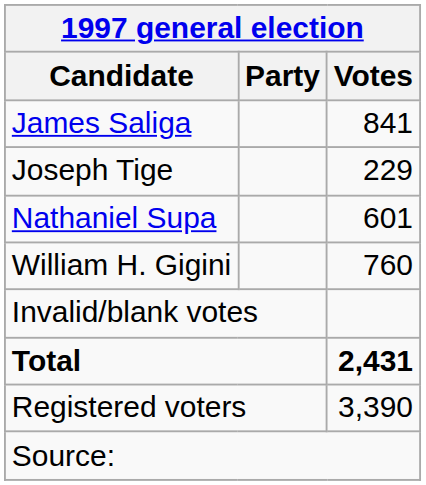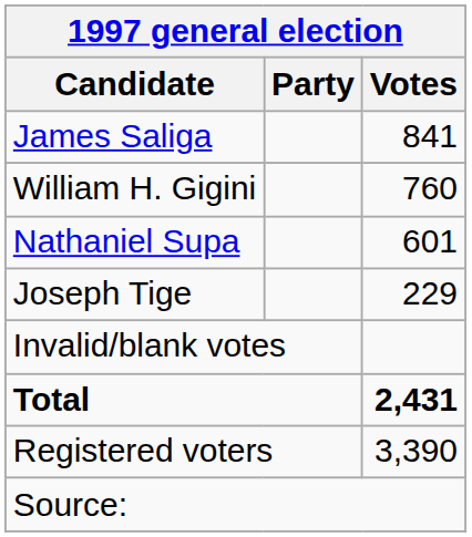 <table class=wikitable style=text-align:left>
 <tr>
 <th colspan=3><a href='#'>1997 general election</a></th>
 </tr>
 <tr>
 <th>Candidate</th>
 <th>Party</th>
 <th>Votes</th>
 </tr>
 <tr>
 <td><a href='#'>James Saliga</a></td>
 <td></td>
 <td align=right>841</td>
 </tr>
 <tr>
-<td>Joseph Tige</td>
+<td>William H. Gigini</td>
 <td></td>
-<td align=right>229</td>
+<td align=right>760</td>
 </tr>
 <tr>
 <td><a href='#'>Nathaniel Supa</a></td>
 <td></td>
 <td align=right>601</td>
 </tr>
 <tr>
-<td>William H. Gigini</td>
+<td>Joseph Tige</td>
 <td></td>
-<td align=right>760</td>
+<td align=right>229</td>
 </tr>
 <tr>
 <td colspan=2>Invalid/blank votes</td>
 <td></td>
 </tr>
 <tr>
 <td colspan=2><strong>Total</strong></td>
 <td align=right><strong>2,431</strong></td>
 </tr>
 <tr>
 <td colspan=2>Registered voters</td>
 <td align=right>3,390</td>
 </tr>
 <tr>
 <td colspan=3>Source: </td>
 </tr>
 </table>
